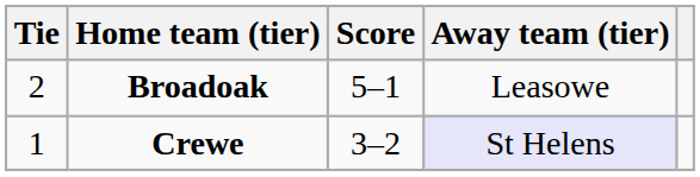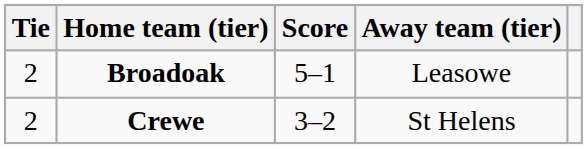 <table class="wikitable" style="text-align:center; font-size:85%">
 <tr>
 <th>Tie</th>
 <th>Home team (tier)</th>
 <th>Score</th>
 <th>Away team (tier)</th>
 <th></th>
 </tr>
 <tr>
 <td align="center">2</td>
 <td><strong>Broadoak</strong></td>
 <td align="center">5–1</td>
 <td>Leasowe</td>
 <td></td>
 </tr>
 <tr>
-<td align="center">1</td>
+<td align="center">2</td>
 <td><strong>Crewe</strong></td>
 <td align="center">3–2</td>
-<td style="background: lavender;">St Helens</td>
+<td>St Helens</td>
 <td></td>
 </tr>
 </table>
